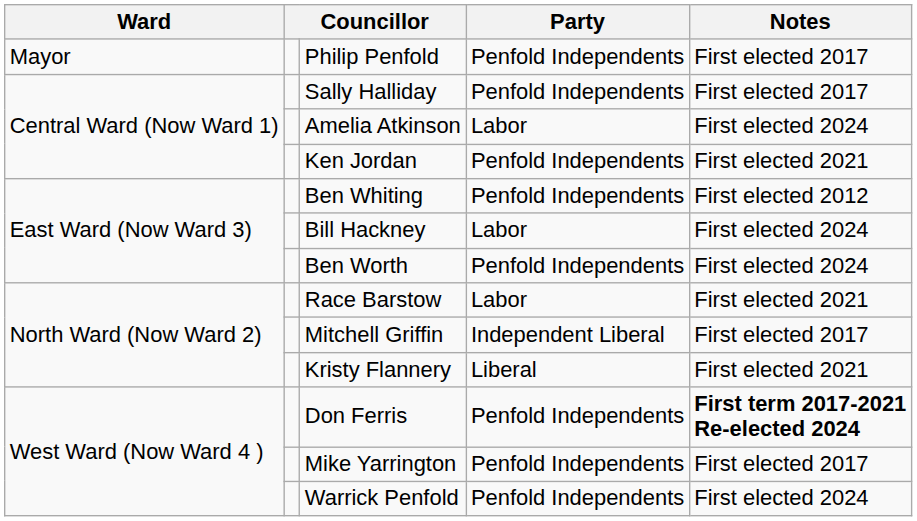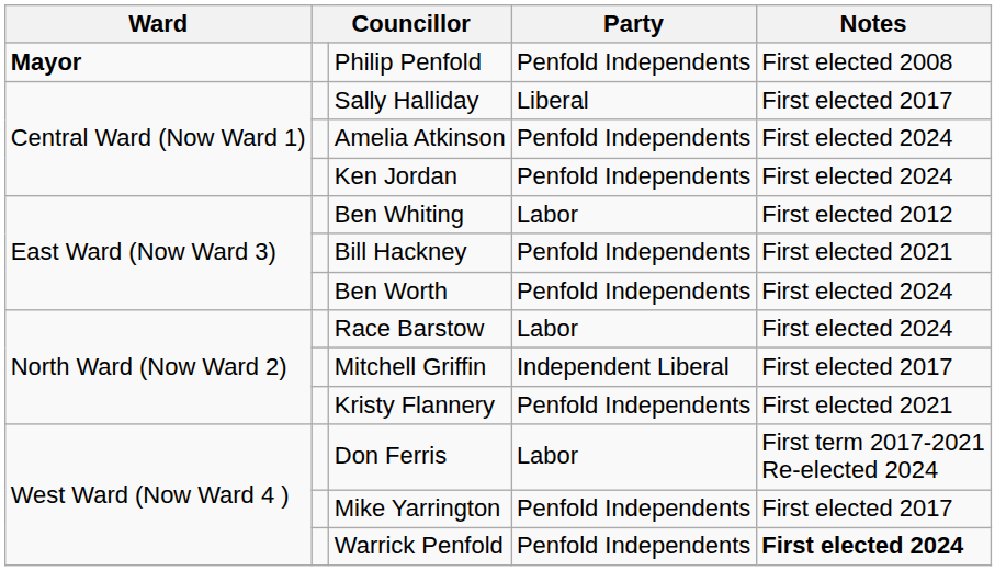 <table class="wikitable">
 <tr>
 <th>Ward</th>
 <th colspan="2">Councillor</th>
 <th>Party</th>
 <th>Notes</th>
 </tr>
 <tr>
-<td>Mayor</td>
+<td><strong>Mayor</strong></td>
 <td> </td>
 <td>Philip Penfold</td>
 <td>Penfold Independents</td>
-<td>First elected 2017</td>
+<td>First elected 2008</td>
 </tr>
 <tr>
 <td rowspan="3">Central Ward (Now Ward 1)</td>
 <td> </td>
 <td>Sally Halliday</td>
-<td>Penfold Independents</td>
+<td>Liberal</td>
 <td>First elected 2017</td>
 </tr>
 <tr>
 <td> </td>
 <td>Amelia Atkinson</td>
-<td>Labor</td>
+<td>Penfold Independents</td>
 <td>First elected 2024</td>
 </tr>
 <tr>
 <td> </td>
 <td>Ken Jordan</td>
 <td>Penfold Independents</td>
-<td>First elected 2021</td>
+<td>First elected 2024</td>
 </tr>
 <tr>
 <td rowspan="3">East Ward (Now Ward 3)</td>
 <td> </td>
 <td>Ben Whiting</td>
-<td>Penfold Independents</td>
+<td>Labor</td>
 <td>First elected 2012</td>
 </tr>
 <tr>
 <td> </td>
 <td>Bill Hackney</td>
-<td>Labor</td>
-<td>First elected 2024</td>
+<td>Penfold Independents</td>
+<td>First elected 2021</td>
 </tr>
 <tr>
 <td> </td>
 <td>Ben Worth</td>
 <td>Penfold Independents</td>
 <td>First elected 2024</td>
 </tr>
 <tr>
 <td rowspan="3">North Ward (Now Ward 2)</td>
 <td> </td>
 <td>Race Barstow</td>
 <td>Labor</td>
-<td>First elected 2021</td>
+<td>First elected 2024</td>
 </tr>
 <tr>
 <td> </td>
 <td>Mitchell Griffin</td>
 <td>Independent Liberal</td>
 <td>First elected 2017</td>
 </tr>
 <tr>
 <td> </td>
 <td>Kristy Flannery</td>
-<td>Liberal</td>
+<td>Penfold Independents</td>
 <td>First elected 2021</td>
 </tr>
 <tr>
 <td rowspan="3">West Ward (Now Ward 4 )</td>
 <td> </td>
 <td>Don Ferris</td>
-<td>Penfold Independents</td>
-<td><strong>First term 2017-2021<br>Re-elected 2024</strong></td>
+<td>Labor</td>
+<td>First term 2017-2021<br>Re-elected 2024</td>
 </tr>
 <tr>
 <td> </td>
 <td>Mike Yarrington</td>
 <td>Penfold Independents</td>
 <td>First elected 2017</td>
 </tr>
 <tr>
 <td> </td>
 <td>Warrick Penfold</td>
 <td>Penfold Independents</td>
-<td>First elected 2024</td>
+<td><strong>First elected 2024</strong></td>
 </tr>
 </table>
